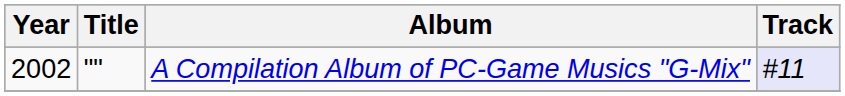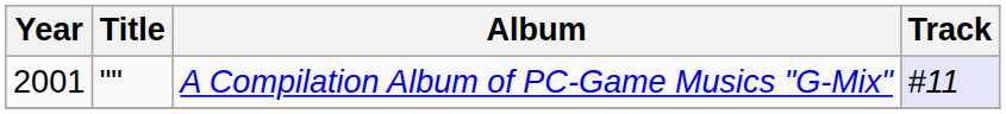 <table class="wikitable">
 <tr>
 <th>Year</th>
 <th>Title</th>
 <th>Album</th>
 <th>Track</th>
 </tr>
 <tr>
-<td>2002</td>
+<td>2001</td>
 <td>""</td>
 <td><em><a href='#'>A Compilation Album of PC-Game Musics "G-Mix"</a></em></td>
 <td style="background: lavender;"><em>#11</em></td>
 </tr>
 <tr>
 </tr>
 </table>
